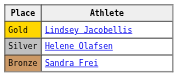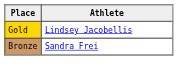 <table border=1 cellpadding=5 cellspacing=0>
 <tr>
 <th style="background:#efefef;" width="20">Place</th>
 <th style="background:#efefef;" width="200">Athlete</th>
 </tr>
 <tr align=left>
 <td style="background:gold;">Gold</td>
 <td><a href='#'>Lindsey Jacobellis</a></td>
 </tr>
 <tr align=left>
-<td style="background:silver;">Silver</td>
-<td><a href='#'>Helene Olafsen</a></td>
-</tr>
-<tr align=left>
 <td style="background:#CC9966;">Bronze</td>
 <td><a href='#'>Sandra Frei</a></td>
 </tr>
 </table>
